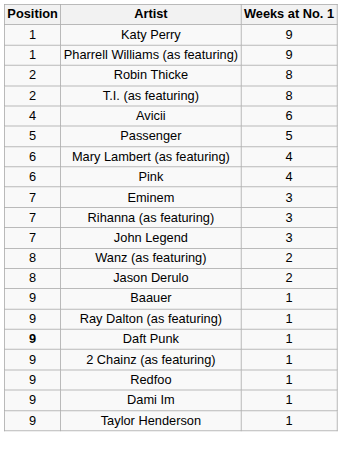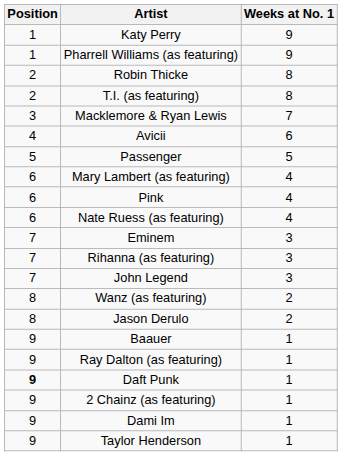 <table class="wikitable">
 <tr>
 <th style="text-align: center;">Position</th>
 <th style="text-align: center;">Artist</th>
 <th style="text-align: center;">Weeks at No. 1</th>
 </tr>
 <tr>
 <td style="text-align: center;">1</td>
 <td style="text-align: center;">Katy Perry</td>
 <td style="text-align: center;">9</td>
 </tr>
 <tr>
 <td style="text-align: center;">1</td>
 <td style="text-align: center;">Pharrell Williams (as featuring)</td>
 <td style="text-align: center;">9</td>
 </tr>
 <tr>
 <td style="text-align: center;">2</td>
 <td style="text-align: center;">Robin Thicke</td>
 <td style="text-align: center;">8</td>
 </tr>
 <tr>
 <td style="text-align: center;">2</td>
 <td style="text-align: center;">T.I. (as featuring)</td>
 <td style="text-align: center;">8</td>
 </tr>
 <tr>
+<td style="text-align: center;">3</td>
+<td style="text-align: center;">Macklemore & Ryan Lewis</td>
+<td style="text-align: center;">7</td>
+</tr>
+<tr>
 <td style="text-align: center;">4</td>
 <td style="text-align: center;">Avicii</td>
 <td style="text-align: center;">6</td>
 </tr>
 <tr>
 <td style="text-align: center;">5</td>
 <td style="text-align: center;">Passenger</td>
 <td style="text-align: center;">5</td>
 </tr>
 <tr>
 <td style="text-align: center;">6</td>
 <td style="text-align: center;">Mary Lambert (as featuring)</td>
 <td style="text-align: center;">4</td>
 </tr>
 <tr>
 <td style="text-align: center;">6</td>
 <td style="text-align: center;">Pink</td>
+<td style="text-align: center;">4</td>
+</tr>
+<tr>
+<td style="text-align: center;">6</td>
+<td style="text-align: center;">Nate Ruess (as featuring)</td>
 <td style="text-align: center;">4</td>
 </tr>
 <tr>
 <td style="text-align: center;">7</td>
 <td style="text-align: center;">Eminem</td>
 <td style="text-align: center;">3</td>
 </tr>
 <tr>
 <td style="text-align: center;">7</td>
 <td style="text-align: center;">Rihanna (as featuring)</td>
 <td style="text-align: center;">3</td>
 </tr>
 <tr>
 <td style="text-align: center;">7</td>
 <td style="text-align: center;">John Legend</td>
 <td style="text-align: center;">3</td>
 </tr>
 <tr>
 <td style="text-align: center;">8</td>
 <td style="text-align: center;">Wanz (as featuring)</td>
 <td style="text-align: center;">2</td>
 </tr>
 <tr>
 <td style="text-align: center;">8</td>
 <td style="text-align: center;">Jason Derulo</td>
 <td style="text-align: center;">2</td>
 </tr>
 <tr>
 <td style="text-align: center;">9</td>
 <td style="text-align: center;">Baauer</td>
 <td style="text-align: center;">1</td>
 </tr>
 <tr>
 <td style="text-align: center;">9</td>
 <td style="text-align: center;">Ray Dalton (as featuring)</td>
 <td style="text-align: center;">1</td>
 </tr>
 <tr>
 <td style="text-align: center;"><strong>9</strong></td>
 <td style="text-align: center;">Daft Punk</td>
 <td style="text-align: center;">1</td>
 </tr>
 <tr>
 <td style="text-align: center;">9</td>
 <td style="text-align: center;">2 Chainz (as featuring)</td>
 <td style="text-align: center;">1</td>
 </tr>
 <tr>
 <td style="text-align: center;">9</td>
-<td style="text-align: center;">Redfoo</td>
-<td style="text-align: center;">1</td>
-</tr>
-<tr>
-<td style="text-align: center;">9</td>
 <td style="text-align: center;">Dami Im</td>
 <td style="text-align: center;">1</td>
 </tr>
 <tr>
 <td style="text-align: center;">9</td>
 <td style="text-align: center;">Taylor Henderson</td>
 <td style="text-align: center;">1</td>
 </tr>
 </table>
